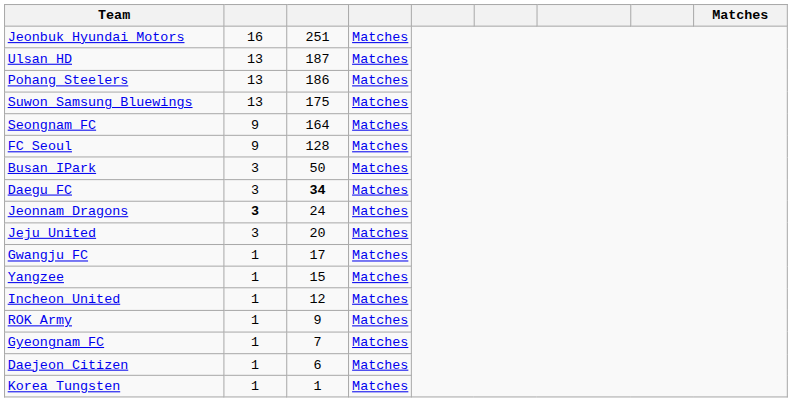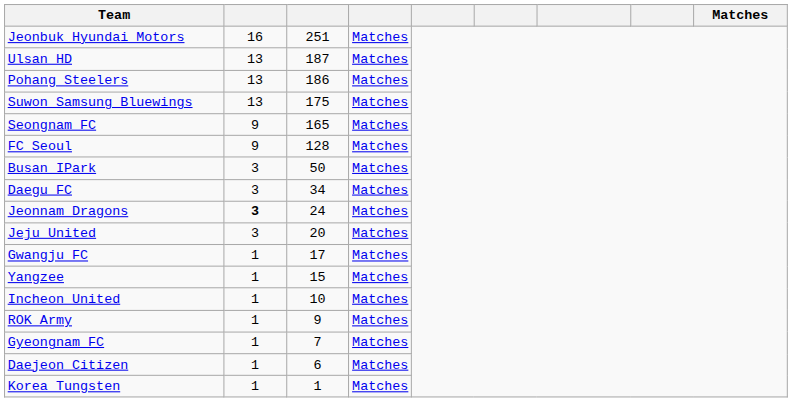 <table class="wikitable sortable" style="text-align:center">
 <tr>
 <th width="28%">Team</th>
 <th width="8%"></th>
 <th width="8%"></th>
 <th width="8%"></th>
 <th width="8%"></th>
 <th width="8%"></th>
 <th width="12%"></th>
 <th width="8%"></th>
 <th width="12%" class="unsortable">Matches</th>
 </tr>
 <tr>
 <td align="left"><a href='#'>Jeonbuk Hyundai Motors</a></td>
 <td>16<br></td>
 <td>251</td>
 <td><a href='#'>Matches</a></td>
 </tr>
 <tr>
 <td align="left"><a href='#'>Ulsan HD</a></td>
 <td>13<br></td>
 <td>187</td>
 <td><a href='#'>Matches</a></td>
 </tr>
 <tr>
 <td align="left"><a href='#'>Pohang Steelers</a></td>
 <td>13<br></td>
 <td>186</td>
 <td><a href='#'>Matches</a></td>
 </tr>
 <tr>
 <td align="left"><a href='#'>Suwon Samsung Bluewings</a></td>
 <td>13<br></td>
 <td>175</td>
 <td><a href='#'>Matches</a></td>
 </tr>
 <tr>
 <td align="left"><a href='#'>Seongnam FC</a></td>
 <td>9<br></td>
-<td>164</td>
+<td>165</td>
 <td><a href='#'>Matches</a></td>
 </tr>
 <tr>
 <td align="left"><a href='#'>FC Seoul</a></td>
 <td>9<br></td>
 <td>128</td>
 <td><a href='#'>Matches</a></td>
 </tr>
 <tr>
 <td align="left"><a href='#'>Busan IPark</a></td>
 <td>3<br></td>
 <td>50</td>
 <td><a href='#'>Matches</a></td>
 </tr>
 <tr>
 <td align="left"><a href='#'>Daegu FC</a></td>
 <td>3<br></td>
-<td><strong>34</strong></td>
+<td>34</td>
 <td><a href='#'>Matches</a></td>
 </tr>
 <tr>
 <td align="left"><a href='#'>Jeonnam Dragons</a></td>
 <td><strong>3<br></strong></td>
 <td>24</td>
 <td><a href='#'>Matches</a></td>
 </tr>
 <tr>
 <td align="left"><a href='#'>Jeju United</a></td>
 <td>3<br></td>
 <td>20</td>
 <td><a href='#'>Matches</a></td>
 </tr>
 <tr>
 <td align="left"><a href='#'>Gwangju FC</a></td>
 <td>1<br></td>
 <td>17</td>
 <td><a href='#'>Matches</a></td>
 </tr>
 <tr>
 <td align="left"><a href='#'>Yangzee</a></td>
 <td>1<br></td>
 <td>15</td>
 <td><a href='#'>Matches</a></td>
 </tr>
 <tr>
 <td align="left"><a href='#'>Incheon United</a></td>
 <td>1<br></td>
-<td>12</td>
+<td>10</td>
 <td><a href='#'>Matches</a></td>
 </tr>
 <tr>
 <td align="left"><a href='#'>ROK Army</a></td>
 <td>1<br></td>
 <td>9</td>
 <td><a href='#'>Matches</a></td>
 </tr>
 <tr>
 <td align="left"><a href='#'>Gyeongnam FC</a></td>
 <td>1<br></td>
 <td>7</td>
 <td><a href='#'>Matches</a></td>
 </tr>
 <tr>
 <td align="left"><a href='#'>Daejeon Citizen</a></td>
 <td>1<br></td>
 <td>6</td>
 <td><a href='#'>Matches</a></td>
 </tr>
 <tr>
 <td align="left"><a href='#'>Korea Tungsten</a></td>
 <td>1<br></td>
 <td>1</td>
 <td><a href='#'>Matches</a></td>
 </tr>
 </table>
